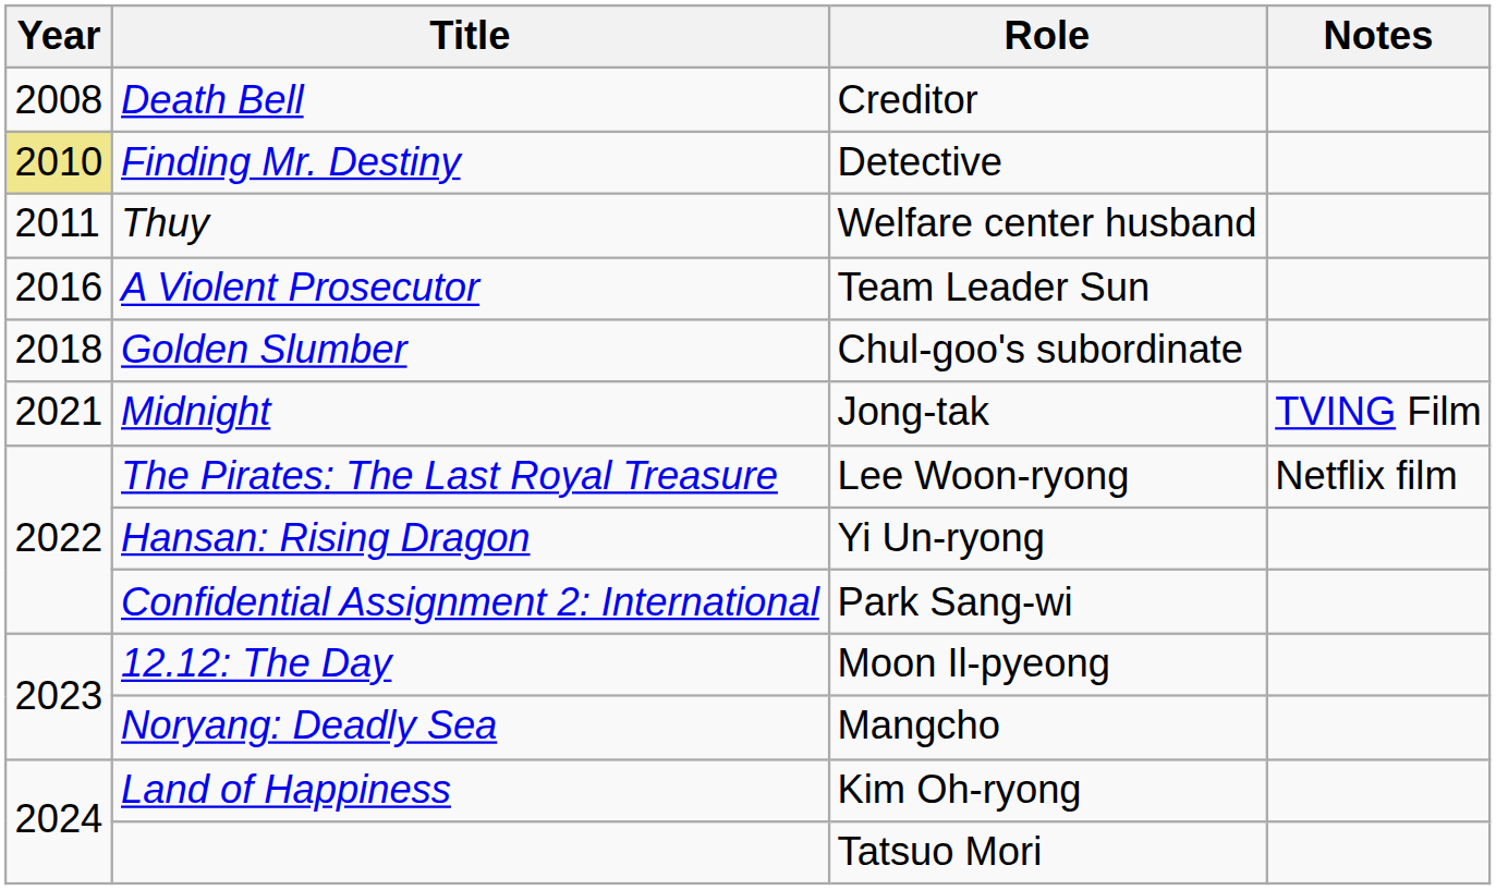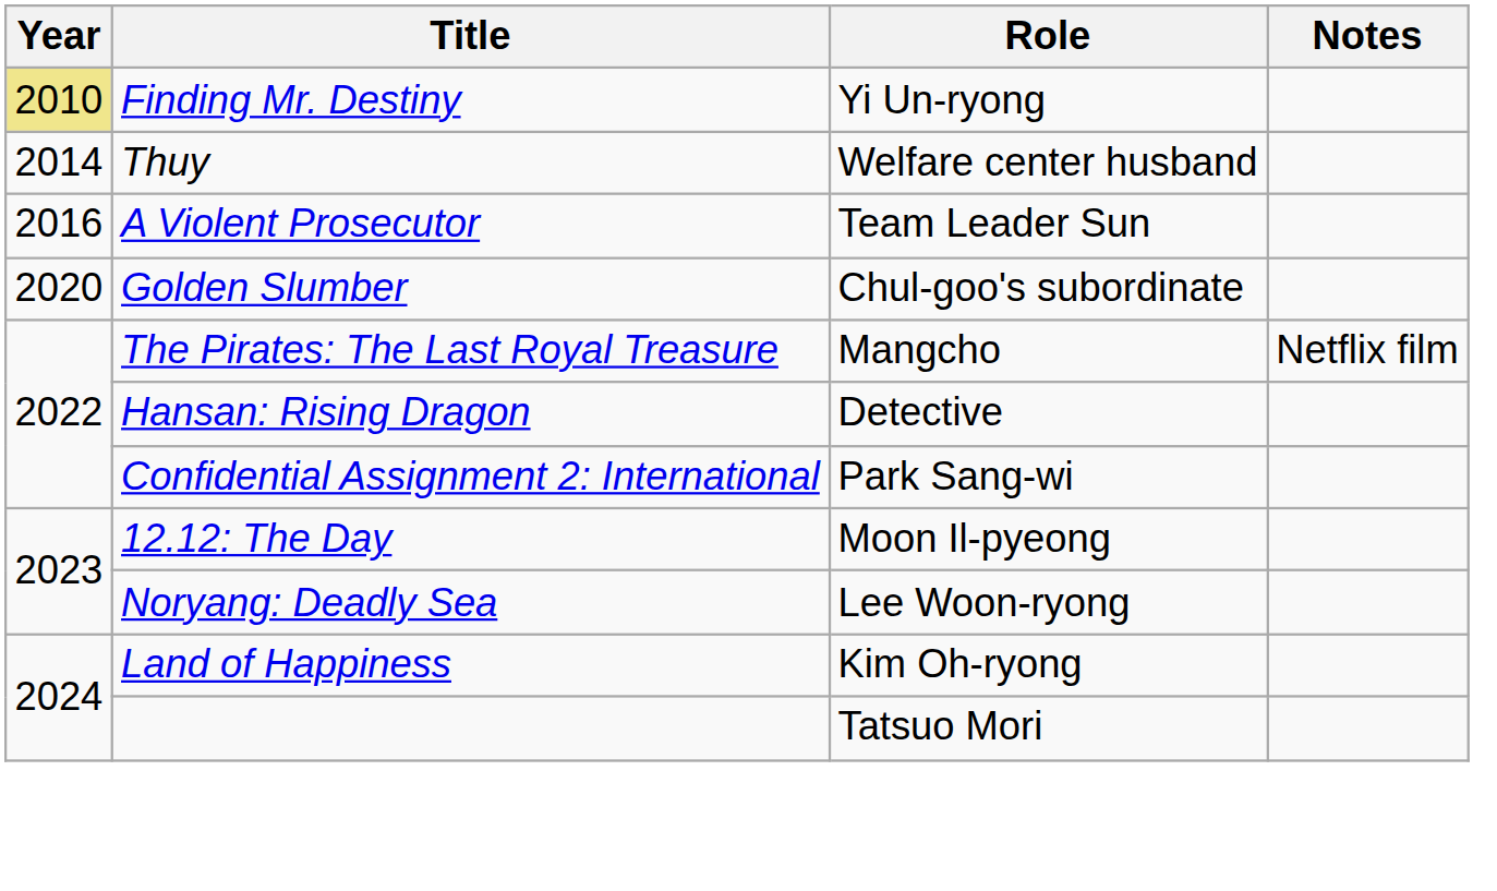 <table class="wikitable sortable">
 <tr>
 <th>Year</th>
 <th>Title</th>
 <th>Role</th>
 <th>Notes</th>
 </tr>
 <tr>
-<td>2008</td>
-<td><em><a href='#'>Death Bell</a></em></td>
-<td>Creditor</td>
+<td style="background: khaki;">2010</td>
+<td><em><a href='#'>Finding Mr. Destiny</a></em></td>
+<td>Yi Un-ryong</td>
 <td></td>
 </tr>
 <tr>
-<td style="background: khaki;">2010</td>
-<td><em><a href='#'>Finding Mr. Destiny</a></em></td>
-<td>Detective</td>
-<td></td>
-</tr>
-<tr>
-<td>2011</td>
+<td>2014</td>
 <td><em>Thuy</em></td>
 <td>Welfare center husband</td>
 <td></td>
 </tr>
 <tr>
 <td>2016</td>
 <td><em><a href='#'>A Violent Prosecutor</a></em></td>
 <td>Team Leader Sun</td>
 <td></td>
 </tr>
 <tr>
-<td>2018</td>
+<td>2020</td>
 <td><em><a href='#'>Golden Slumber</a></em></td>
 <td>Chul-goo's subordinate</td>
 <td></td>
 </tr>
 <tr>
-<td>2021</td>
-<td><em><a href='#'>Midnight</a></em></td>
-<td>Jong-tak</td>
-<td><a href='#'>TVING</a> Film</td>
-</tr>
-<tr>
 <td rowspan=3>2022</td>
 <td><em><a href='#'>The Pirates: The Last Royal Treasure</a></em></td>
-<td>Lee Woon-ryong</td>
+<td>Mangcho</td>
 <td>Netflix film</td>
 </tr>
 <tr>
 <td><em><a href='#'>Hansan: Rising Dragon</a></em></td>
-<td>Yi Un-ryong</td>
+<td>Detective</td>
 <td></td>
 </tr>
 <tr>
 <td><em><a href='#'>Confidential Assignment 2: International</a></em></td>
 <td>Park Sang-wi</td>
 <td></td>
 </tr>
 <tr>
 <td rowspan="2">2023</td>
 <td><em><a href='#'>12.12: The Day</a></em></td>
 <td>Moon Il-pyeong</td>
 <td></td>
 </tr>
 <tr>
 <td><em><a href='#'>Noryang: Deadly Sea</a></em></td>
-<td>Mangcho</td>
+<td>Lee Woon-ryong</td>
 <td></td>
 </tr>
 <tr>
 <td rowspan="2">2024</td>
 <td><em><a href='#'>Land of Happiness</a></em></td>
 <td>Kim Oh-ryong</td>
 <td></td>
 </tr>
 <tr>
 <td></td>
 <td>Tatsuo Mori</td>
 <td></td>
 </tr>
 </table>
